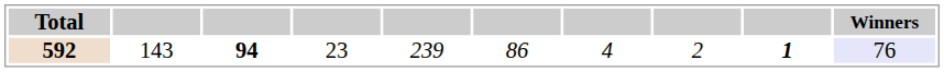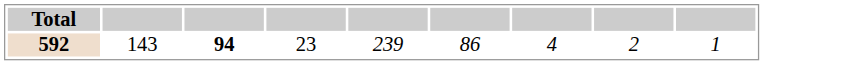 <table style="border: 1px solid #999; background-color:#FFFFFF; line-height:16px; text-align:center">
 <tr>
 <th width="70" style="background-color: #ccc;">Total</th>
 <th width="60" style="background-color: #ccc;"><small></small></th>
 <th width="60" style="background-color: #ccc;"><small></small></th>
 <th width="60" style="background-color: #ccc;"><small></small></th>
 <th width="60" style="background-color: #ccc;"><small><em></em></small></th>
 <th width="60" style="background-color: #ccc;"><small><em></em></small></th>
 <th width="60" style="background-color: #ccc;"><small><em></em></small></th>
 <th width="60" style="background-color: #ccc;"><small><em></em></small></th>
 <th width="60" style="background-color: #ccc;"><small><em></em></small></th>
-<th width="70" style="background-color: #ccc;"><small>Winners</small></th>
 </tr>
 <tr>
 <td bgcolor="#EFDECD"><strong>592</strong></td>
 <td>143</td>
 <td><strong>94</strong></td>
 <td>23</td>
 <td><em>239</em></td>
 <td><em>86</em></td>
 <td><em>4</em></td>
 <td><em>2</em></td>
-<td><strong><em>1</em></strong></td>
-<td bgcolor="#E6E6FA">76</td>
+<td><em>1</em></td>
 </tr>
 </table>
